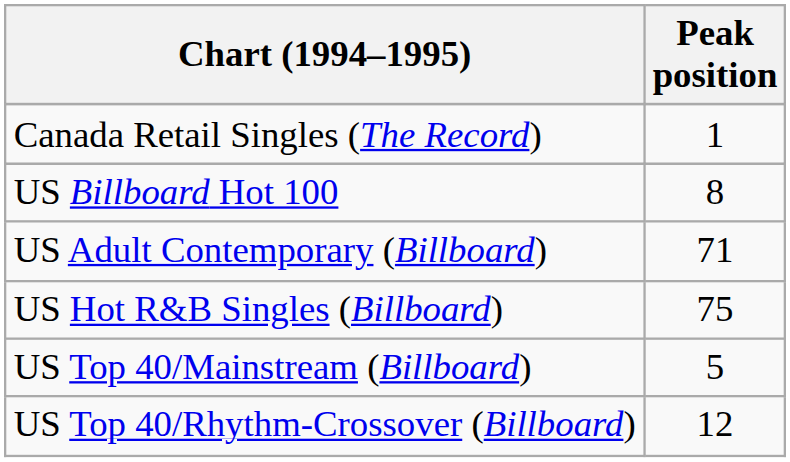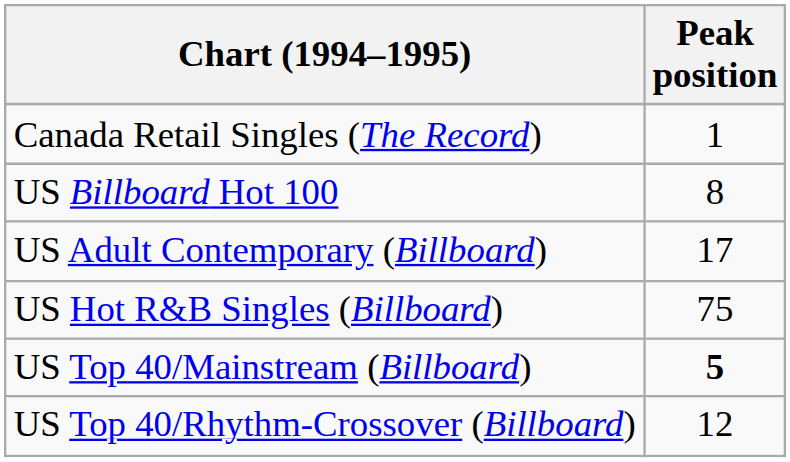 <table class="wikitable sortable">
 <tr>
 <th>Chart (1994–1995)</th>
 <th>Peak<br>position</th>
 </tr>
 <tr>
 </tr>
 <tr>
 <td>Canada Retail Singles (<em><a href='#'>The Record</a></em>)</td>
 <td style="text-align:center;">1</td>
 </tr>
 <tr>
 </tr>
 <tr>
 </tr>
 <tr>
 </tr>
 <tr>
 <td>US <a href='#'><em>Billboard</em> Hot 100</a></td>
 <td align="center">8</td>
 </tr>
 <tr>
 <td>US <a href='#'>Adult Contemporary</a> (<em><a href='#'>Billboard</a></em>)</td>
-<td align="center">71</td>
+<td align="center">17</td>
 </tr>
 <tr>
 <td>US <a href='#'>Hot R&B Singles</a> (<em><a href='#'>Billboard</a></em>)</td>
 <td align="center">75</td>
 </tr>
 <tr>
 <td>US <a href='#'>Top 40/Mainstream</a> (<em><a href='#'>Billboard</a></em>)</td>
-<td align="center">5</td>
+<td align="center"><strong>5</strong></td>
 </tr>
 <tr>
 <td>US <a href='#'>Top 40/Rhythm-Crossover</a> (<em><a href='#'>Billboard</a></em>)</td>
 <td align="center">12</td>
 </tr>
 </table>
